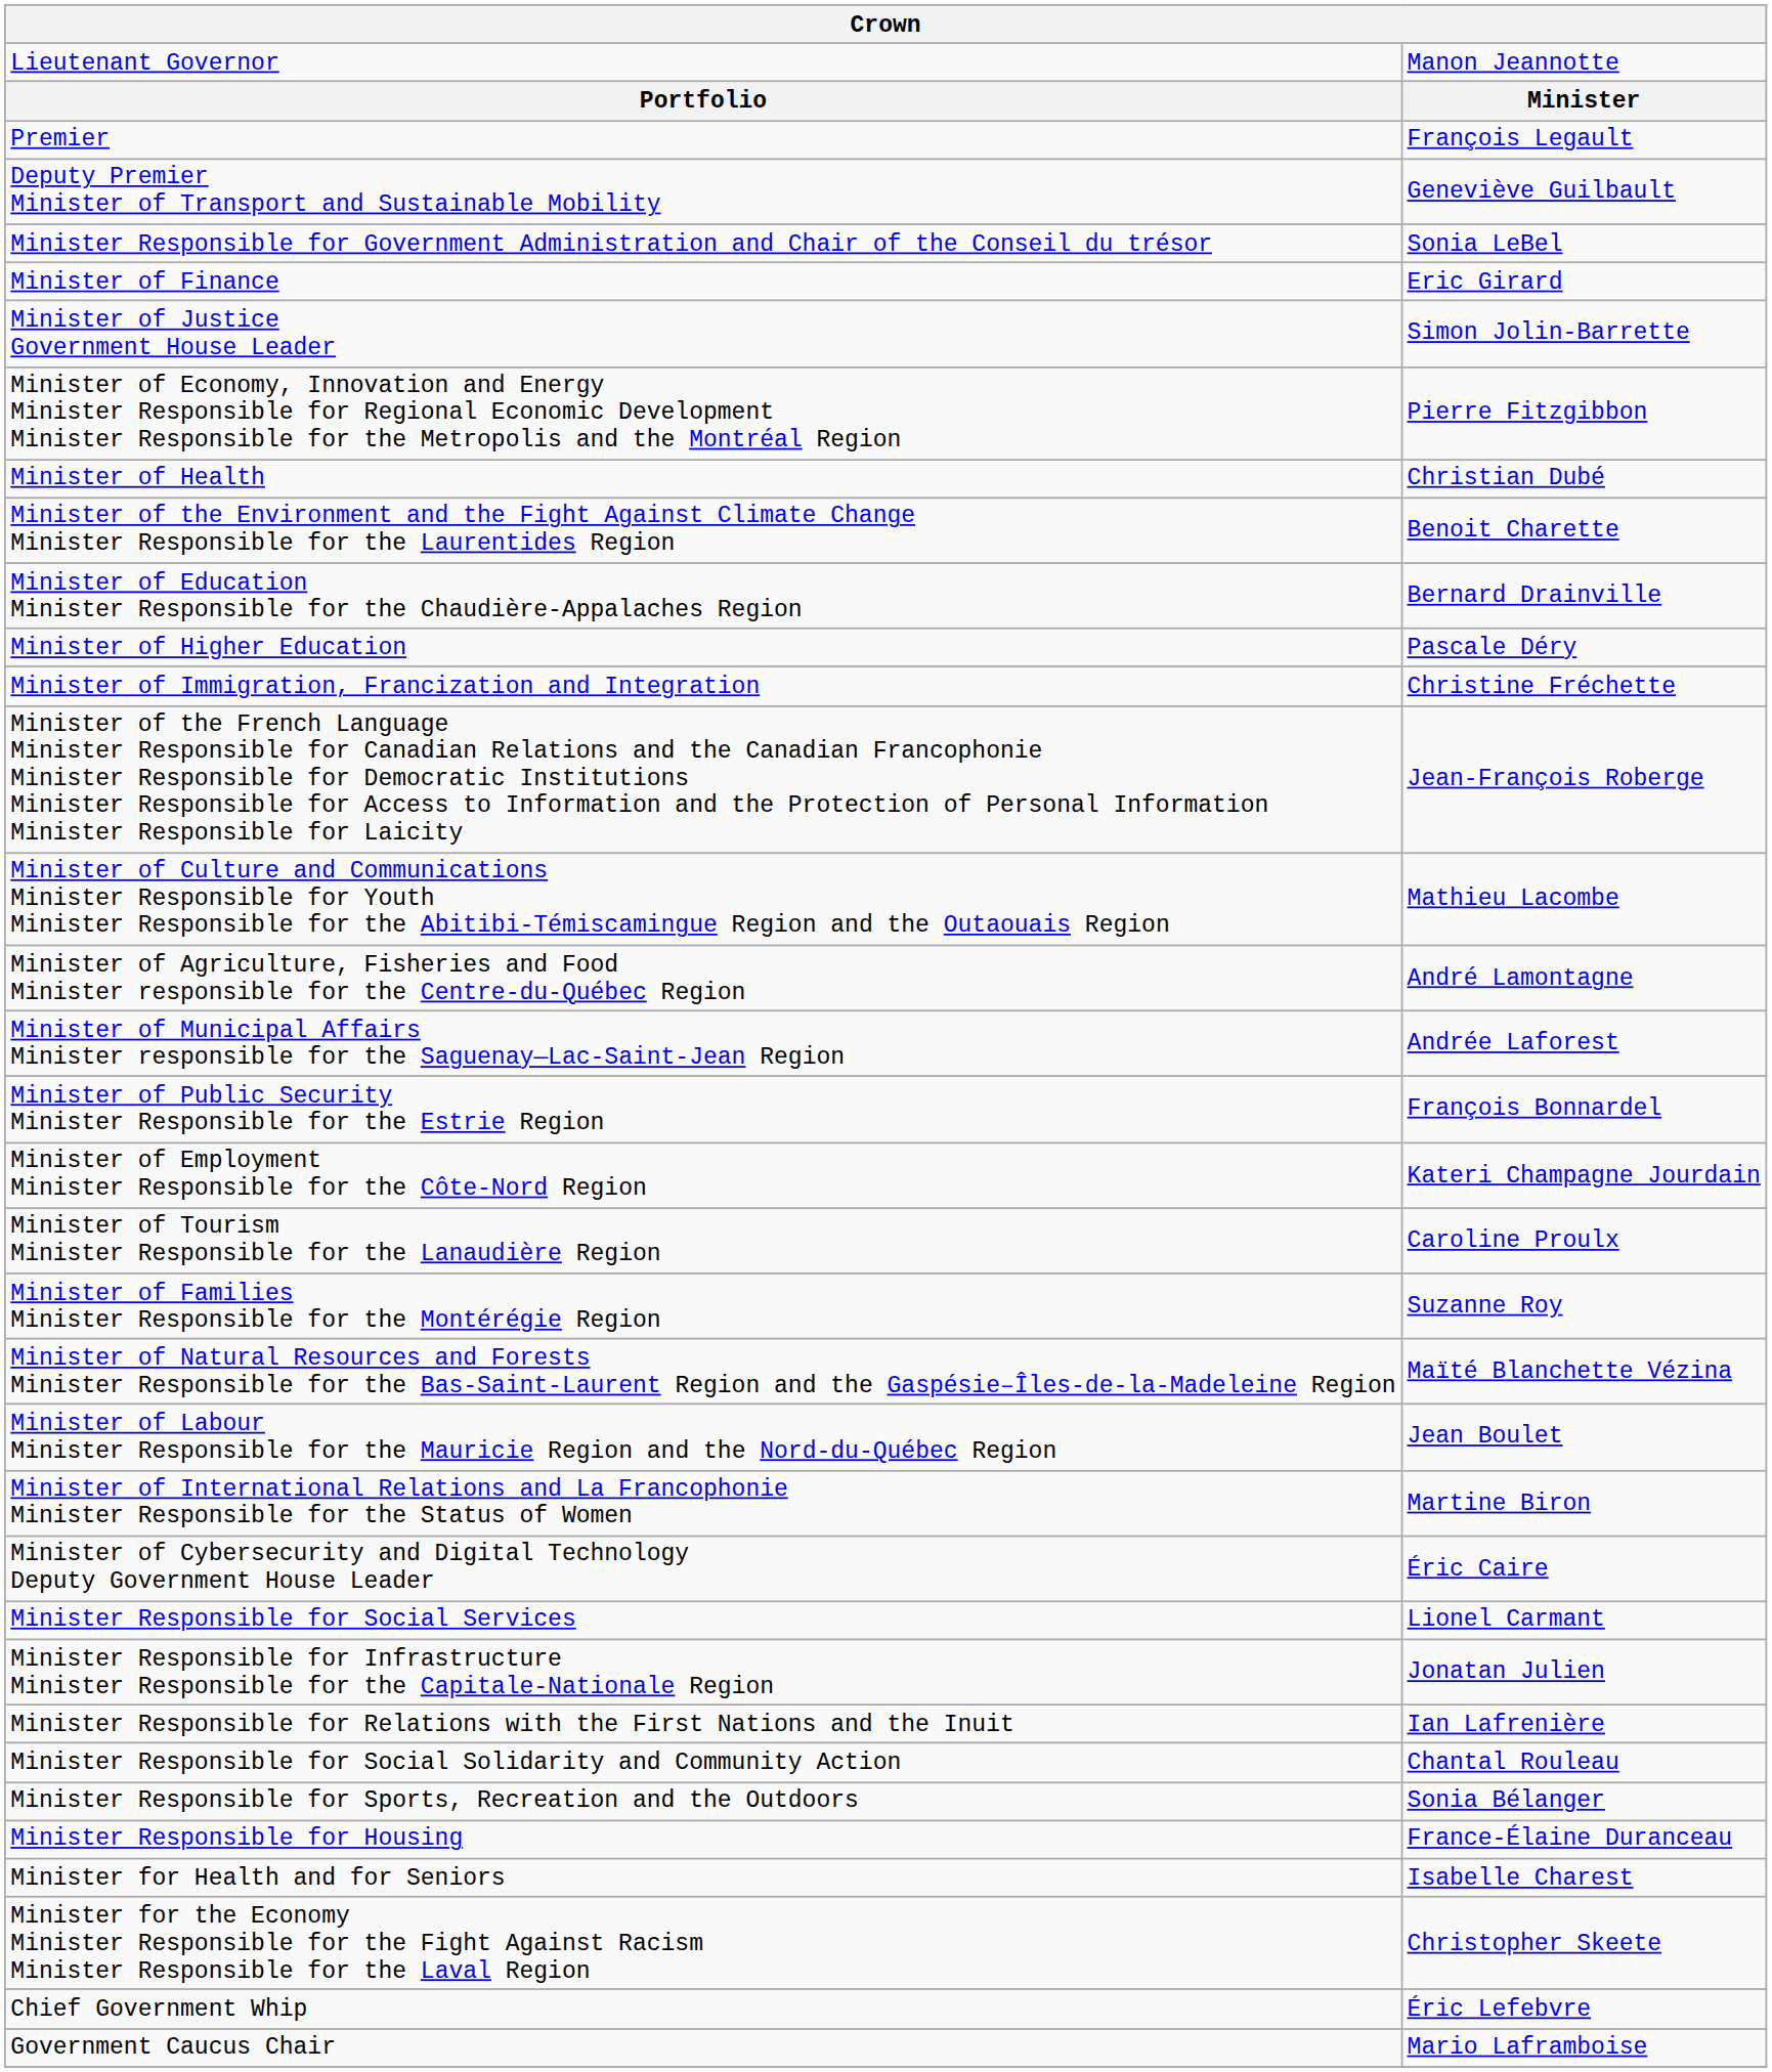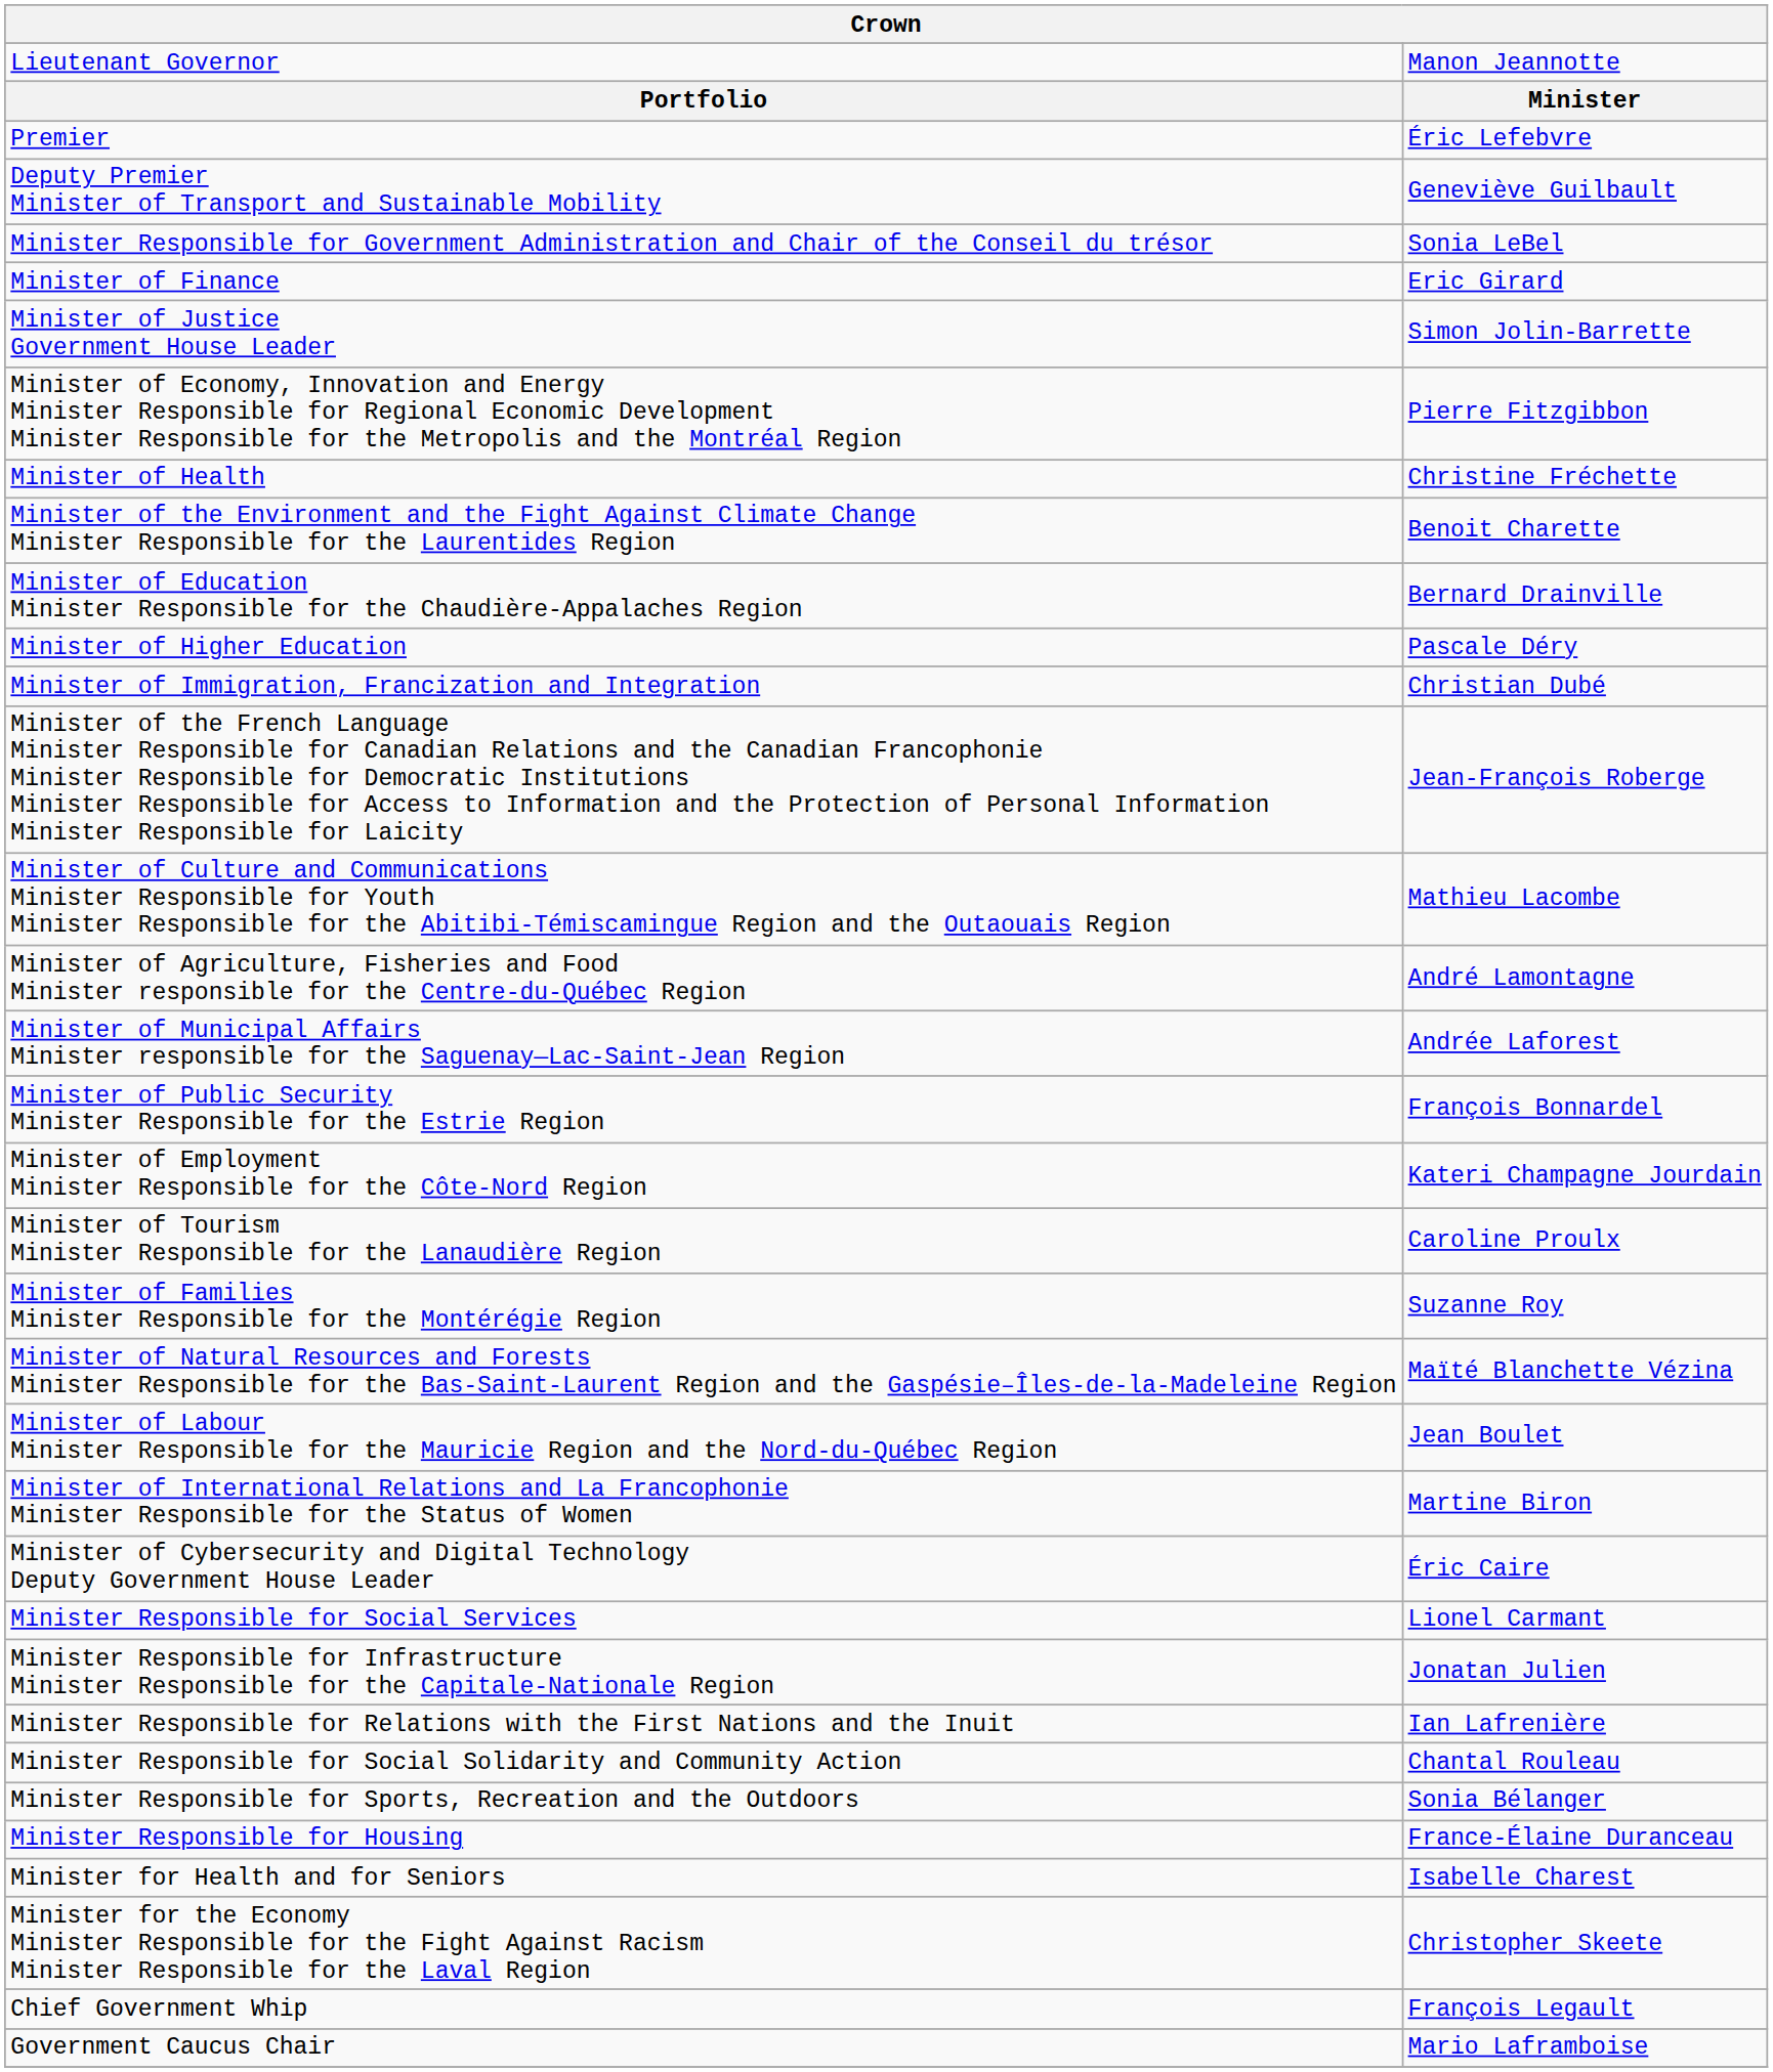 <table class="wikitable">
 <tr>
 <th colspan="5">Crown</th>
 </tr>
 <tr>
 <td><a href='#'>Lieutenant Governor</a></td>
 <td><a href='#'>Manon Jeannotte</a></td>
 </tr>
 <tr>
 <th>Portfolio</th>
 <th colspan="4">Minister</th>
 </tr>
 <tr>
 <td><a href='#'>Premier</a></td>
-<td><a href='#'>François Legault</a></td>
+<td><a href='#'>Éric Lefebvre</a></td>
 </tr>
 <tr>
 <td><a href='#'>Deputy Premier</a><br><a href='#'>Minister of Transport and Sustainable Mobility</a></td>
 <td><a href='#'>Geneviève Guilbault</a></td>
 </tr>
 <tr>
 <td><a href='#'>Minister Responsible for Government Administration and Chair of the Conseil du trésor</a></td>
 <td><a href='#'>Sonia LeBel</a></td>
 </tr>
 <tr>
 <td><a href='#'>Minister of Finance</a></td>
 <td><a href='#'>Eric Girard</a></td>
 </tr>
 <tr>
 <td><a href='#'>Minister of Justice</a><br><a href='#'>Government House Leader</a></td>
 <td><a href='#'>Simon Jolin-Barrette</a></td>
 </tr>
 <tr>
 <td>Minister of Economy, Innovation and Energy<br>Minister Responsible for Regional Economic Development<br>Minister Responsible for the Metropolis and the <a href='#'>Montréal</a> Region</td>
 <td><a href='#'>Pierre Fitzgibbon</a></td>
 </tr>
 <tr>
 <td><a href='#'>Minister of Health</a></td>
-<td><a href='#'>Christian Dubé</a></td>
+<td><a href='#'>Christine Fréchette</a></td>
 </tr>
 <tr>
 <td><a href='#'>Minister of the Environment and the Fight Against Climate Change</a><br>Minister Responsible for the <a href='#'>Laurentides</a> Region</td>
 <td><a href='#'>Benoit Charette</a></td>
 </tr>
 <tr>
 <td><a href='#'>Minister of Education</a><br>Minister Responsible for the Chaudière-Appalaches Region</td>
 <td><a href='#'>Bernard Drainville</a></td>
 </tr>
 <tr>
 <td><a href='#'>Minister of Higher Education</a></td>
 <td><a href='#'>Pascale Déry</a></td>
 </tr>
 <tr>
 <td><a href='#'>Minister of Immigration, Francization and Integration</a></td>
-<td><a href='#'>Christine Fréchette</a></td>
+<td><a href='#'>Christian Dubé</a></td>
 </tr>
 <tr>
 <td>Minister of the French Language<br>Minister Responsible for Canadian Relations and the Canadian Francophonie<br>Minister Responsible for Democratic Institutions<br>Minister Responsible for Access to Information and the Protection of Personal Information<br>Minister Responsible for Laicity</td>
 <td><a href='#'>Jean-François Roberge</a></td>
 </tr>
 <tr>
 <td><a href='#'>Minister of Culture and Communications</a><br>Minister Responsible for Youth<br>Minister Responsible for the <a href='#'>Abitibi-Témiscamingue</a> Region and the <a href='#'>Outaouais</a> Region</td>
 <td><a href='#'>Mathieu Lacombe</a></td>
 </tr>
 <tr>
 <td>Minister of Agriculture, Fisheries and Food<br>Minister responsible for the <a href='#'>Centre-du-Québec</a> Region</td>
 <td><a href='#'>André Lamontagne</a></td>
 </tr>
 <tr>
 <td><a href='#'>Minister of Municipal Affairs</a><br>Minister responsible for the <a href='#'>Saguenay—Lac-Saint-Jean</a> Region</td>
 <td><a href='#'>Andrée Laforest</a></td>
 </tr>
 <tr>
 <td><a href='#'>Minister of Public Security</a><br>Minister Responsible for the <a href='#'>Estrie</a> Region</td>
 <td><a href='#'>François Bonnardel</a></td>
 </tr>
 <tr>
 <td>Minister of Employment<br>Minister Responsible for the <a href='#'>Côte-Nord</a> Region</td>
 <td><a href='#'>Kateri Champagne Jourdain</a></td>
 </tr>
 <tr>
 <td>Minister of Tourism<br>Minister Responsible for the <a href='#'>Lanaudière</a> Region</td>
 <td><a href='#'>Caroline Proulx</a></td>
 </tr>
 <tr>
 <td><a href='#'>Minister of Families</a><br>Minister Responsible for the <a href='#'>Montérégie</a> Region</td>
 <td><a href='#'>Suzanne Roy</a></td>
 </tr>
 <tr>
 <td><a href='#'>Minister of Natural Resources and Forests</a><br>Minister Responsible for the <a href='#'>Bas-Saint-Laurent</a> Region and the <a href='#'>Gaspésie–Îles-de-la-Madeleine</a> Region</td>
 <td><a href='#'>Maïté Blanchette Vézina</a></td>
 </tr>
 <tr>
 <td><a href='#'>Minister of Labour</a><br>Minister Responsible for the <a href='#'>Mauricie</a> Region and the <a href='#'>Nord-du-Québec</a> Region</td>
 <td><a href='#'>Jean Boulet</a></td>
 </tr>
 <tr>
 <td><a href='#'>Minister of International Relations and La Francophonie</a><br>Minister Responsible for the Status of Women</td>
 <td><a href='#'>Martine Biron</a></td>
 </tr>
 <tr>
 <td>Minister of Cybersecurity and Digital Technology<br>Deputy Government House Leader</td>
 <td><a href='#'>Éric Caire</a></td>
 </tr>
 <tr>
 <td><a href='#'>Minister Responsible for Social Services</a></td>
 <td><a href='#'>Lionel Carmant</a></td>
 </tr>
 <tr>
 <td>Minister Responsible for Infrastructure<br>Minister Responsible for the <a href='#'>Capitale-Nationale</a> Region</td>
 <td><a href='#'>Jonatan Julien</a></td>
 </tr>
 <tr>
 <td>Minister Responsible for Relations with the First Nations and the Inuit</td>
 <td><a href='#'>Ian Lafrenière</a></td>
 </tr>
 <tr>
 <td>Minister Responsible for Social Solidarity and Community Action</td>
 <td><a href='#'>Chantal Rouleau</a></td>
 </tr>
 <tr>
 <td>Minister Responsible for Sports, Recreation and the Outdoors</td>
 <td><a href='#'>Sonia Bélanger</a></td>
 </tr>
 <tr>
 <td><a href='#'>Minister Responsible for Housing</a></td>
 <td><a href='#'>France-Élaine Duranceau</a></td>
 </tr>
 <tr>
 <td>Minister for Health and for Seniors</td>
 <td><a href='#'>Isabelle Charest</a></td>
 </tr>
 <tr>
 <td>Minister for the Economy<br>Minister Responsible for the Fight Against Racism<br>Minister Responsible for the <a href='#'>Laval</a> Region</td>
 <td><a href='#'>Christopher Skeete</a></td>
 </tr>
 <tr>
 <td>Chief Government Whip</td>
-<td><a href='#'>Éric Lefebvre</a></td>
+<td><a href='#'>François Legault</a></td>
 </tr>
 <tr>
 <td>Government Caucus Chair</td>
 <td><a href='#'>Mario Laframboise</a></td>
 </tr>
 <tr>
 </tr>
 </table>
